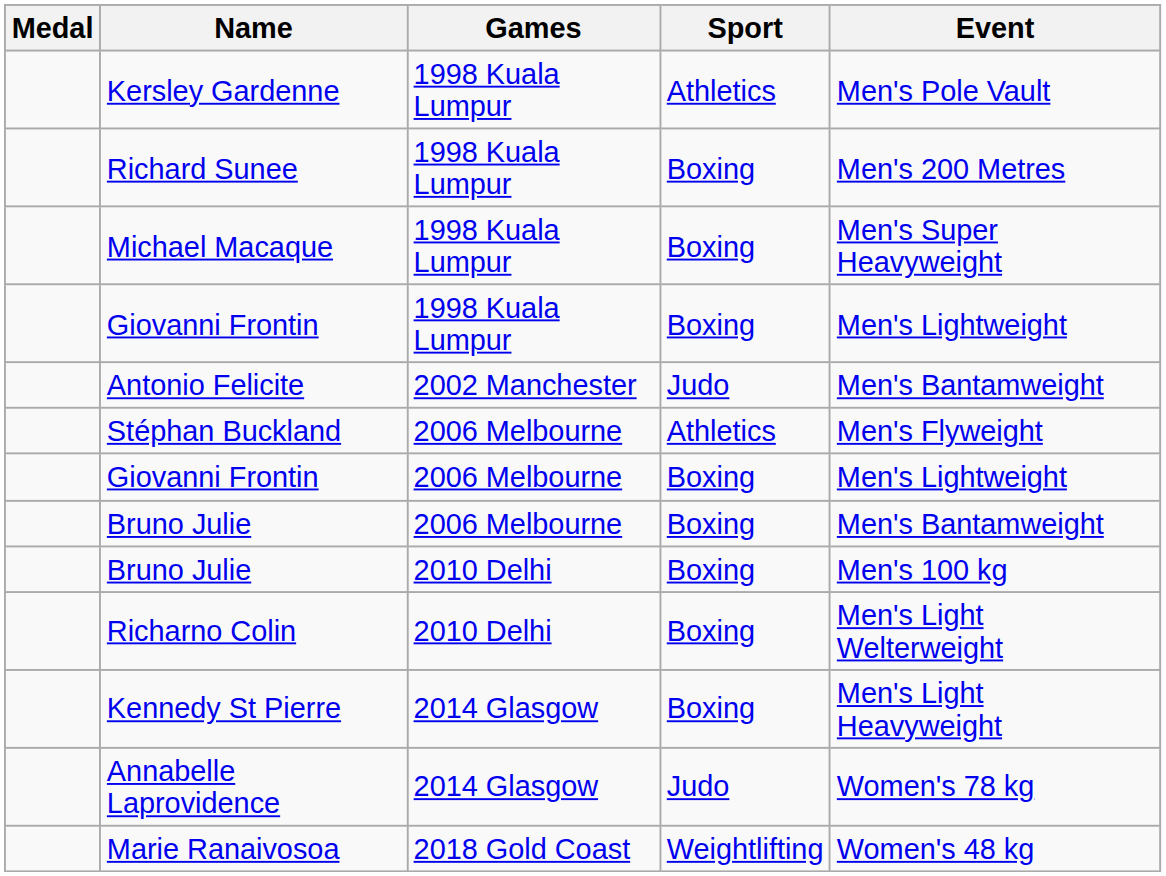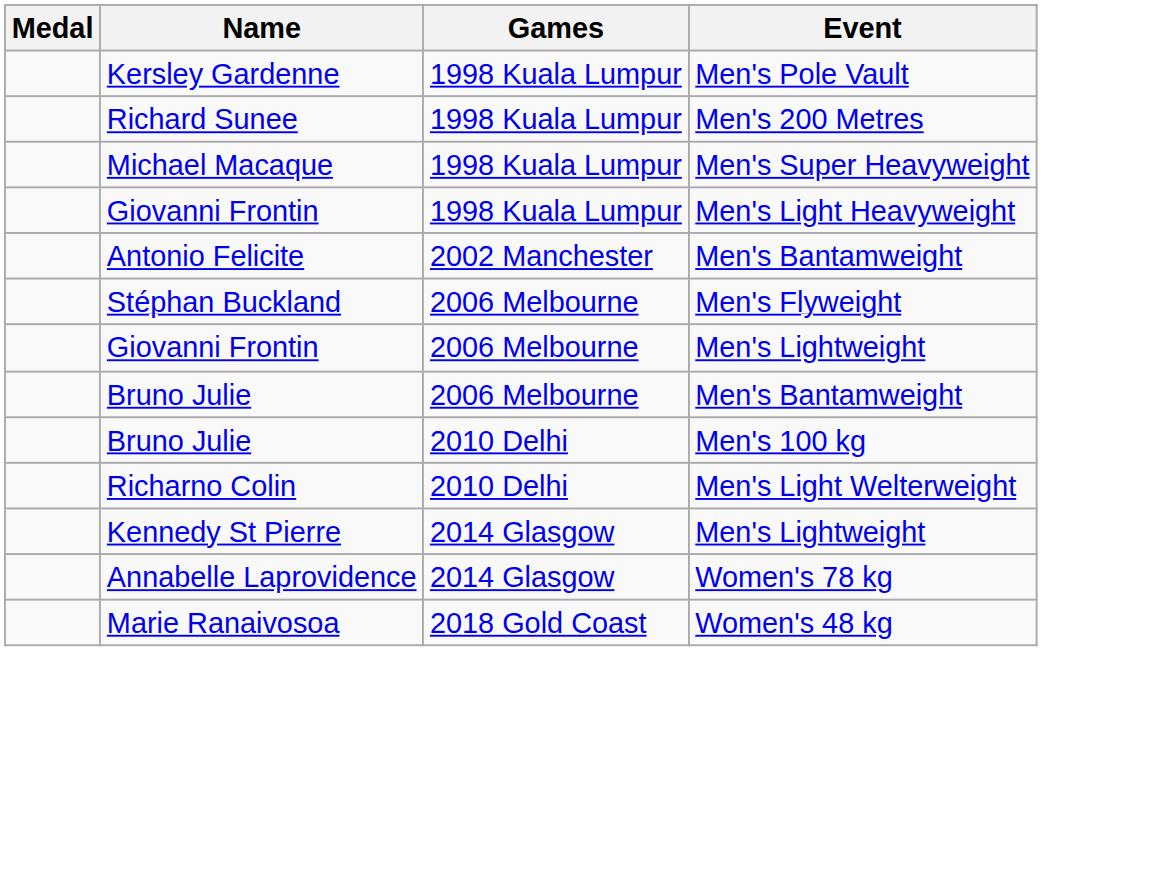 <table class="wikitable sortable" style="font-size:95%">
 <tr>
 <th>Medal</th>
 <th>Name</th>
 <th>Games</th>
-<th>Sport</th>
 <th>Event</th>
 </tr>
 <tr>
 <td></td>
 <td><a href='#'>Kersley Gardenne</a></td>
 <td><a href='#'>1998 Kuala Lumpur</a></td>
-<td> <a href='#'>Athletics</a></td>
 <td><a href='#'>Men's Pole Vault</a></td>
 </tr>
 <tr>
 <td></td>
 <td><a href='#'>Richard Sunee</a></td>
 <td><a href='#'>1998 Kuala Lumpur</a></td>
-<td> <a href='#'>Boxing</a></td>
 <td><a href='#'>Men's 200 Metres</a></td>
 </tr>
 <tr>
 <td></td>
 <td><a href='#'>Michael Macaque</a></td>
 <td><a href='#'>1998 Kuala Lumpur</a></td>
-<td> <a href='#'>Boxing</a></td>
 <td><a href='#'>Men's Super Heavyweight</a></td>
 </tr>
 <tr>
 <td></td>
 <td><a href='#'>Giovanni Frontin</a></td>
 <td><a href='#'>1998 Kuala Lumpur</a></td>
-<td> <a href='#'>Boxing</a></td>
-<td><a href='#'>Men's Lightweight</a></td>
+<td><a href='#'>Men's Light Heavyweight</a></td>
 </tr>
 <tr>
 <td></td>
 <td><a href='#'>Antonio Felicite</a></td>
 <td><a href='#'>2002 Manchester</a></td>
-<td> <a href='#'>Judo</a></td>
 <td><a href='#'>Men's Bantamweight</a></td>
 </tr>
 <tr>
 <td></td>
 <td><a href='#'>Stéphan Buckland</a></td>
 <td><a href='#'>2006 Melbourne</a></td>
-<td> <a href='#'>Athletics</a></td>
 <td><a href='#'>Men's Flyweight</a></td>
 </tr>
 <tr>
 <td></td>
 <td><a href='#'>Giovanni Frontin</a></td>
 <td><a href='#'>2006 Melbourne</a></td>
-<td> <a href='#'>Boxing</a></td>
 <td><a href='#'>Men's Lightweight</a></td>
 </tr>
 <tr>
 <td></td>
 <td><a href='#'>Bruno Julie</a></td>
 <td><a href='#'>2006 Melbourne</a></td>
-<td> <a href='#'>Boxing</a></td>
 <td><a href='#'>Men's Bantamweight</a></td>
 </tr>
 <tr>
 <td></td>
 <td><a href='#'>Bruno Julie</a></td>
 <td><a href='#'>2010 Delhi</a></td>
-<td> <a href='#'>Boxing</a></td>
 <td><a href='#'>Men's 100 kg</a></td>
 </tr>
 <tr>
 <td></td>
 <td><a href='#'>Richarno Colin</a></td>
 <td><a href='#'>2010 Delhi</a></td>
-<td> <a href='#'>Boxing</a></td>
 <td><a href='#'>Men's Light Welterweight</a></td>
 </tr>
 <tr>
 <td></td>
 <td><a href='#'>Kennedy St Pierre</a></td>
 <td><a href='#'>2014 Glasgow</a></td>
-<td> <a href='#'>Boxing</a></td>
-<td><a href='#'>Men's Light Heavyweight</a></td>
+<td><a href='#'>Men's Lightweight</a></td>
 </tr>
 <tr>
 <td></td>
 <td><a href='#'>Annabelle Laprovidence</a></td>
 <td><a href='#'>2014 Glasgow</a></td>
-<td> <a href='#'>Judo</a></td>
 <td><a href='#'>Women's 78 kg</a></td>
 </tr>
 <tr>
 <td></td>
 <td><a href='#'>Marie Ranaivosoa</a></td>
 <td><a href='#'>2018 Gold Coast</a></td>
-<td> <a href='#'>Weightlifting</a></td>
 <td><a href='#'>Women's 48 kg</a></td>
 </tr>
 </table>
